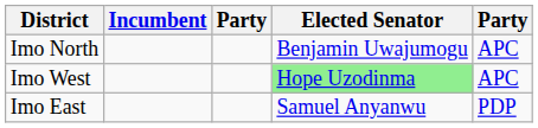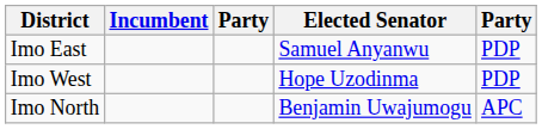 <table class="sortable wikitable" style="font-size:95%;line-height:14px;">
 <tr>
 <th class="unsortable">District</th>
 <th class="unsortable"><a href='#'>Incumbent</a></th>
 <th>Party</th>
 <th class="unsortable">Elected Senator</th>
 <th>Party</th>
 </tr>
 <tr>
+<td>Imo East</td>
+<td></td>
+<td></td>
+<td><a href='#'>Samuel Anyanwu</a></td>
+<td><a href='#'>PDP</a></td>
+</tr>
+<tr>
+<td>Imo West</td>
+<td></td>
+<td></td>
+<td><a href='#'>Hope Uzodinma</a></td>
+<td><a href='#'>PDP</a></td>
+</tr>
+<tr>
 <td>Imo North</td>
 <td></td>
 <td></td>
 <td><a href='#'>Benjamin Uwajumogu</a></td>
 <td><a href='#'>APC</a></td>
 </tr>
-<tr>
-<td>Imo West</td>
-<td></td>
-<td></td>
-<td style="background: lightgreen;"><a href='#'>Hope Uzodinma</a></td>
-<td><a href='#'>APC</a></td>
-</tr>
-<tr>
-<td>Imo East</td>
-<td></td>
-<td></td>
-<td><a href='#'>Samuel Anyanwu</a></td>
-<td><a href='#'>PDP</a></td>
-</tr>
 </table>
